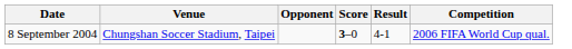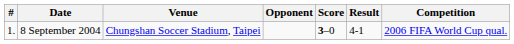 <table class="wikitable">
 <tr>
+<th>#</th>
 <th>Date</th>
 <th>Venue</th>
 <th>Opponent</th>
 <th>Score</th>
 <th>Result</th>
 <th>Competition</th>
 </tr>
 <tr>
+<td>1.</td>
 <td>8 September 2004</td>
 <td><a href='#'>Chungshan Soccer Stadium</a>, <a href='#'>Taipei</a></td>
 <td></td>
 <td><strong>3</strong>–0</td>
 <td>4-1</td>
 <td><a href='#'>2006 FIFA World Cup qual.</a></td>
 </tr>
 </table>
